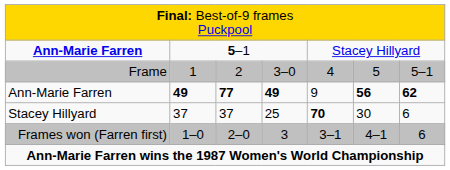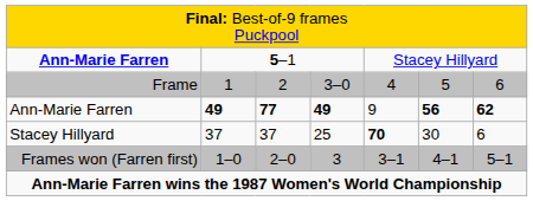 <table class="wikitable"  style="font-size: 95%; margin: 1em auto 1em auto;">
 <tr>
 <td colspan=7 align="center" bgcolor="#ffd700"><strong>Final:</strong> Best-of-9 frames<br><a href='#'>Puckpool</a></td>
 </tr>
 <tr>
 <td colspan=1 align="center"><strong><a href='#'>Ann-Marie Farren</a></strong> <br> </td>
 <td colspan=3 align="center"><strong>5</strong>–1</td>
 <td colspan=3 align="center"><a href='#'>Stacey Hillyard</a> <br> </td>
 </tr>
 <tr>
 <td style="width: 12em;; background: silver;" align="right">Frame</td>
 <td style="width: 3em; background: silver;" align="center">1</td>
 <td style="width: 3em; background: silver;" align="center">2</td>
 <td style="background: silver;" align="center">3–0</td>
 <td style="width: 3em; background: silver;" align="center">4</td>
 <td style="width: 3em; background: silver;" align="center">5</td>
-<td style="background: silver;" align="center">5–1<br></td>
+<td style="width: 3em; background: silver;" align="center">6</td>
 </tr>
 <tr>
 <td>Ann-Marie Farren<br></td>
 <td><strong>49</strong></td>
 <td><strong>77</strong></td>
 <td><strong>49</strong></td>
 <td>9</td>
 <td><strong>56</strong></td>
 <td><strong>62</strong></td>
 </tr>
 <tr>
 <td>Stacey Hillyard<br></td>
 <td>37</td>
 <td>37</td>
 <td>25</td>
 <td><strong>70</strong></td>
 <td>30</td>
 <td>6</td>
 </tr>
 <tr>
 <td style="background: silver;" align="right">Frames won (Farren first)</td>
 <td style="background: silver;" align="center">1–0</td>
 <td style="background: silver;" align="center">2–0</td>
 <td style="width: 3em; background: silver;" align="center">3</td>
 <td style="background: silver;" align="center">3–1</td>
 <td style="background: silver;" align="center">4–1</td>
-<td style="width: 3em; background: silver;" align="center">6</td>
+<td style="background: silver;" align="center">5–1<br></td>
 </tr>
 <tr>
 <td colspan=7 align="center"><strong>Ann-Marie Farren wins the 1987 Women's World Championship</strong></td>
 </tr>
 </table>
